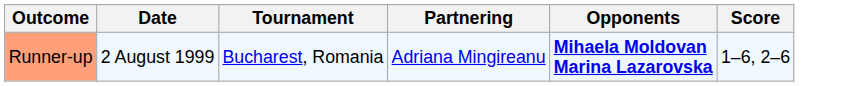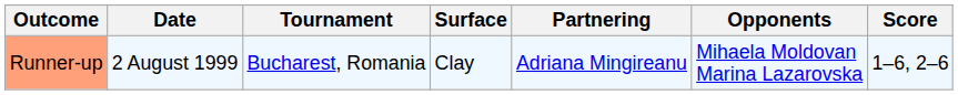 <table class="sortable wikitable">
 <tr>
 <th>Outcome</th>
 <th>Date</th>
 <th>Tournament</th>
+<th>Surface</th>
 <th>Partnering</th>
 <th>Opponents</th>
 <th class="unsortable">Score</th>
 </tr>
 <tr style="background:#f0f8ff;">
 <td bgcolor="FFA07A">Runner-up</td>
 <td>2 August 1999</td>
 <td><a href='#'>Bucharest</a>, Romania</td>
+<td>Clay</td>
 <td> <a href='#'>Adriana Mingireanu</a></td>
-<td><strong> <a href='#'>Mihaela Moldovan</a> <br>  <a href='#'>Marina Lazarovska</a></strong></td>
+<td> <a href='#'>Mihaela Moldovan</a> <br>  <a href='#'>Marina Lazarovska</a></td>
 <td>1–6, 2–6</td>
 </tr>
 </table>
